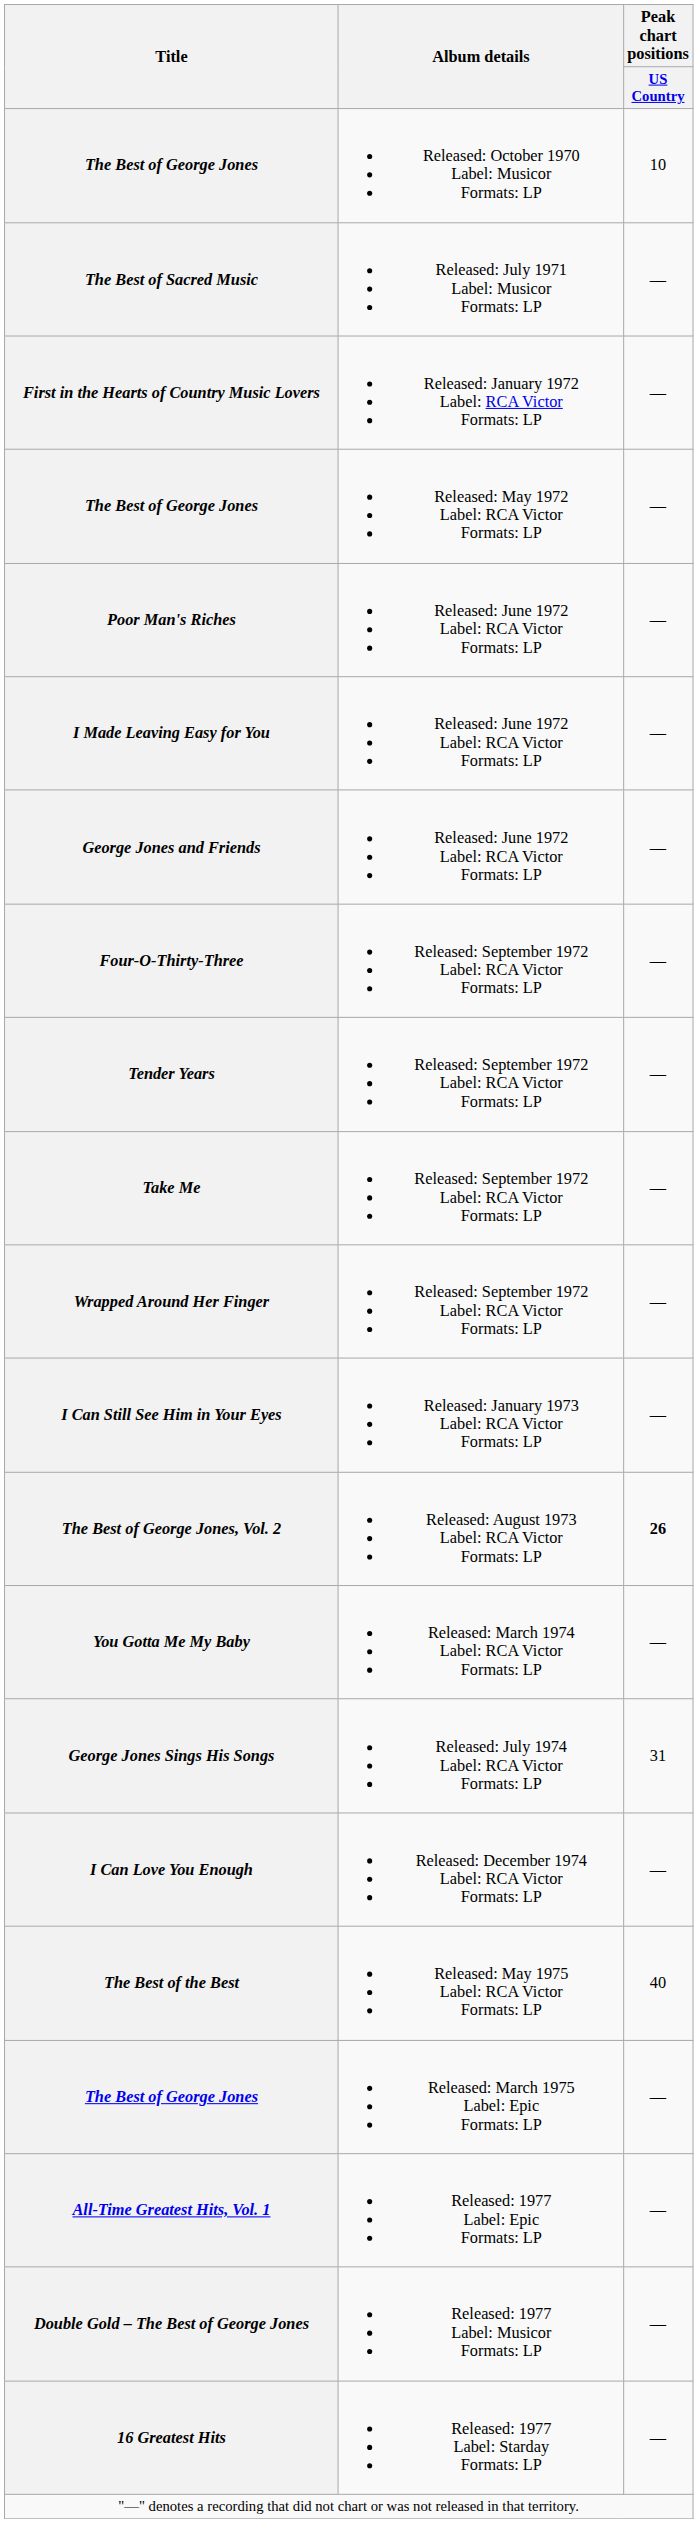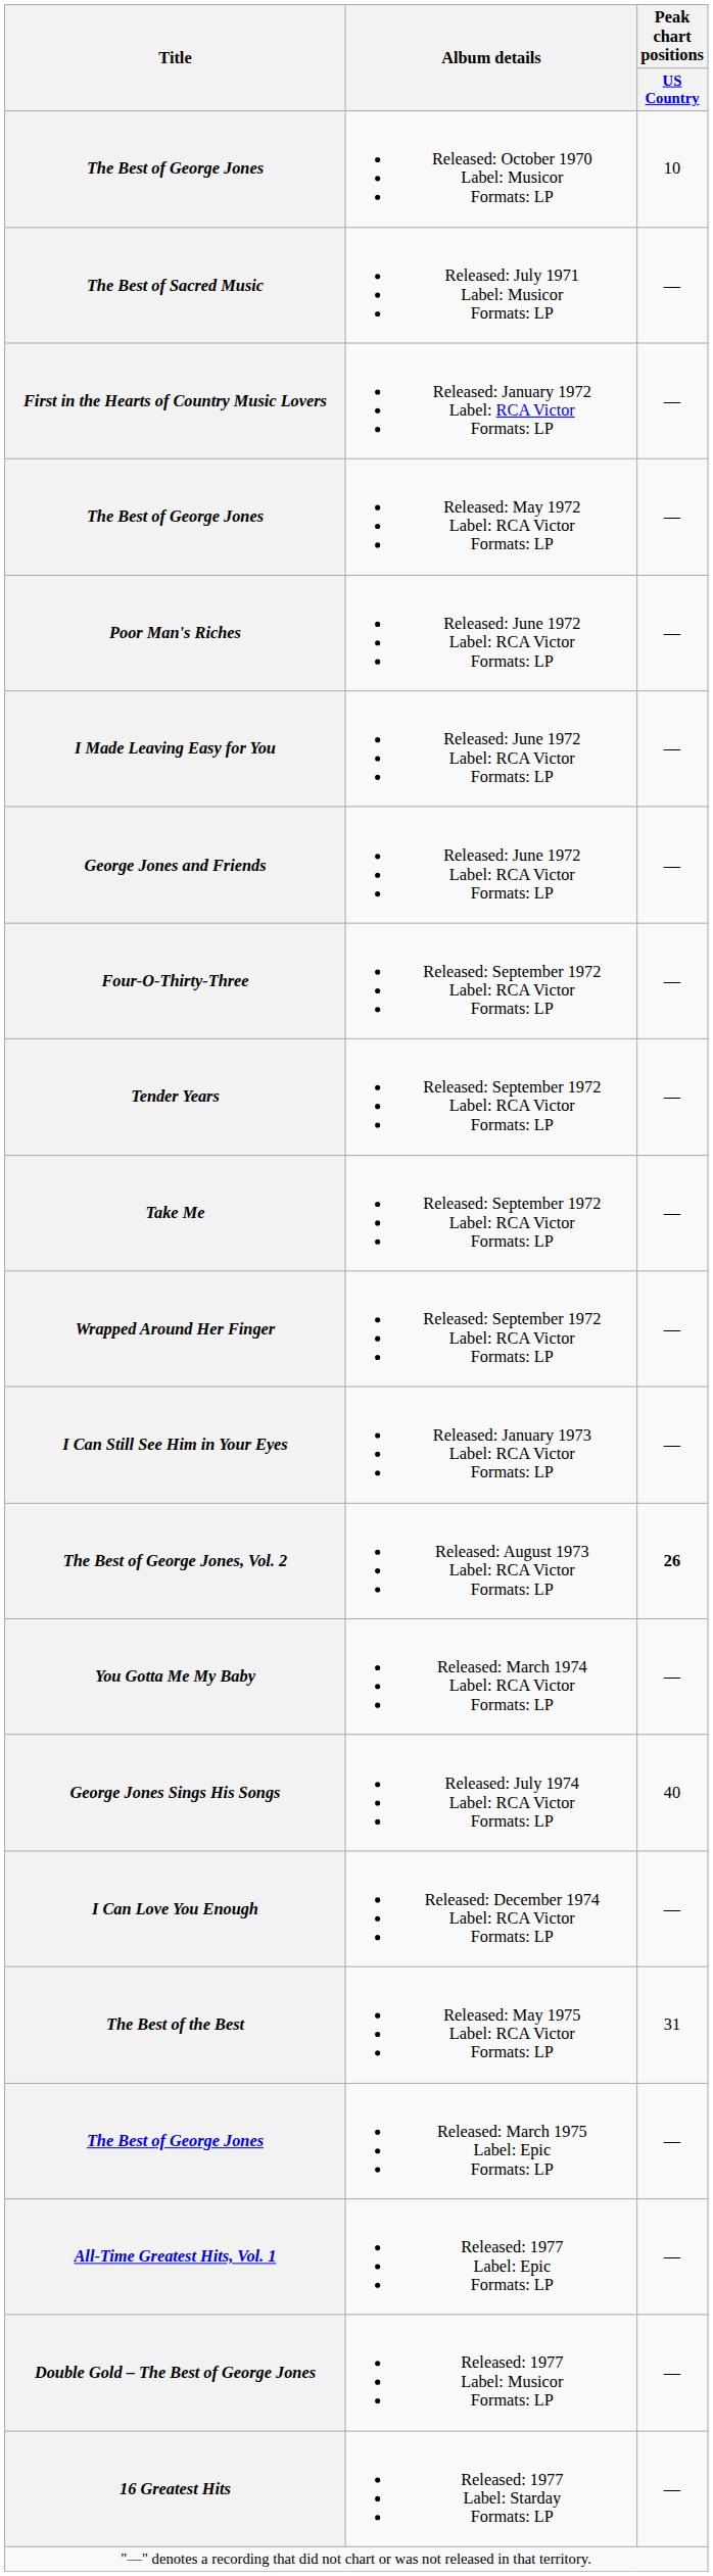 <table class="wikitable plainrowheaders" style="text-align:center;">
 <tr>
 <th scope="col" rowspan="2" style="width:20em;">Title</th>
 <th scope="col" rowspan="2" style="width:17em;">Album details</th>
 <th scope="col" colspan="2">Peak<br>chart<br>positions</th>
 </tr>
 <tr>
 <th scope="col" style="width:3em;font-size:90%;"><a href='#'>US<br>Country</a><br></th>
 </tr>
 <tr>
 <th scope="row"><em>The Best of George Jones</em></th>
 <td><br><ul><li>Released: October 1970</li><li>Label: Musicor</li><li>Formats: LP</li></ul></td>
 <td>10</td>
 </tr>
 <tr>
 <th scope="row"><em>The Best of Sacred Music</em></th>
 <td><br><ul><li>Released: July 1971</li><li>Label: Musicor</li><li>Formats: LP</li></ul></td>
 <td>—</td>
 </tr>
 <tr>
 <th scope="row"><em>First in the Hearts of Country Music Lovers</em></th>
 <td><br><ul><li>Released: January 1972</li><li>Label: <a href='#'>RCA Victor</a></li><li>Formats: LP</li></ul></td>
 <td>—</td>
 </tr>
 <tr>
 <th scope="row"><em>The Best of George Jones</em></th>
 <td><br><ul><li>Released: May 1972</li><li>Label: RCA Victor</li><li>Formats: LP</li></ul></td>
 <td>—</td>
 </tr>
 <tr>
 <th scope="row"><em>Poor Man's Riches</em></th>
 <td><br><ul><li>Released: June 1972</li><li>Label: RCA Victor</li><li>Formats: LP</li></ul></td>
 <td>—</td>
 </tr>
 <tr>
 <th scope="row"><em>I Made Leaving Easy for You</em></th>
 <td><br><ul><li>Released: June 1972</li><li>Label: RCA Victor</li><li>Formats: LP</li></ul></td>
 <td>—</td>
 </tr>
 <tr>
 <th scope="row"><em>George Jones and Friends</em></th>
 <td><br><ul><li>Released: June 1972</li><li>Label: RCA Victor</li><li>Formats: LP</li></ul></td>
 <td>—</td>
 </tr>
 <tr>
 <th scope="row"><em>Four-O-Thirty-Three</em></th>
 <td><br><ul><li>Released: September 1972</li><li>Label: RCA Victor</li><li>Formats: LP</li></ul></td>
 <td>—</td>
 </tr>
 <tr>
 <th scope="row"><em>Tender Years</em></th>
 <td><br><ul><li>Released: September 1972</li><li>Label: RCA Victor</li><li>Formats: LP</li></ul></td>
 <td>—</td>
 </tr>
 <tr>
 <th scope="row"><em>Take Me</em></th>
 <td><br><ul><li>Released: September 1972</li><li>Label: RCA Victor</li><li>Formats: LP</li></ul></td>
 <td>—</td>
 </tr>
 <tr>
 <th scope="row"><em>Wrapped Around Her Finger</em></th>
 <td><br><ul><li>Released: September 1972</li><li>Label: RCA Victor</li><li>Formats: LP</li></ul></td>
 <td>—</td>
 </tr>
 <tr>
 <th scope="row"><em>I Can Still See Him in Your Eyes</em></th>
 <td><br><ul><li>Released: January 1973</li><li>Label: RCA Victor</li><li>Formats: LP</li></ul></td>
 <td>—</td>
 </tr>
 <tr>
 <th scope="row"><em>The Best of George Jones, Vol. 2</em></th>
 <td><br><ul><li>Released: August 1973</li><li>Label: RCA Victor</li><li>Formats: LP</li></ul></td>
 <td><strong>26</strong></td>
 </tr>
 <tr>
 <th scope="row"><em>You Gotta Me My Baby</em></th>
 <td><br><ul><li>Released: March 1974</li><li>Label: RCA Victor</li><li>Formats: LP</li></ul></td>
 <td>—</td>
 </tr>
 <tr>
 <th scope="row"><em>George Jones Sings His Songs</em></th>
 <td><br><ul><li>Released: July 1974</li><li>Label: RCA Victor</li><li>Formats: LP</li></ul></td>
-<td>31</td>
+<td>40</td>
 </tr>
 <tr>
 <th scope="row"><em>I Can Love You Enough</em></th>
 <td><br><ul><li>Released: December 1974</li><li>Label: RCA Victor</li><li>Formats: LP</li></ul></td>
 <td>—</td>
 </tr>
 <tr>
 <th scope="row"><em>The Best of the Best</em></th>
 <td><br><ul><li>Released: May 1975</li><li>Label: RCA Victor</li><li>Formats: LP</li></ul></td>
-<td>40</td>
+<td>31</td>
 </tr>
 <tr>
 <th scope="row"><em><a href='#'>The Best of George Jones</a></em></th>
 <td><br><ul><li>Released: March 1975</li><li>Label: Epic</li><li>Formats: LP</li></ul></td>
 <td>—</td>
 </tr>
 <tr>
 <th scope="row"><em><a href='#'>All-Time Greatest Hits, Vol. 1</a></em></th>
 <td><br><ul><li>Released: 1977</li><li>Label: Epic</li><li>Formats: LP</li></ul></td>
 <td>—</td>
 </tr>
 <tr>
 <th scope="row"><em>Double Gold – The Best of George Jones</em></th>
 <td><br><ul><li>Released: 1977</li><li>Label: Musicor</li><li>Formats: LP</li></ul></td>
 <td>—</td>
 </tr>
 <tr>
 <th scope="row"><em>16 Greatest Hits</em></th>
 <td><br><ul><li>Released: 1977</li><li>Label: Starday</li><li>Formats: LP</li></ul></td>
 <td>—</td>
 </tr>
 <tr>
 <td colspan="3" style="font-size:90%">"—" denotes a recording that did not chart or was not released in that territory.</td>
 </tr>
 </table>
